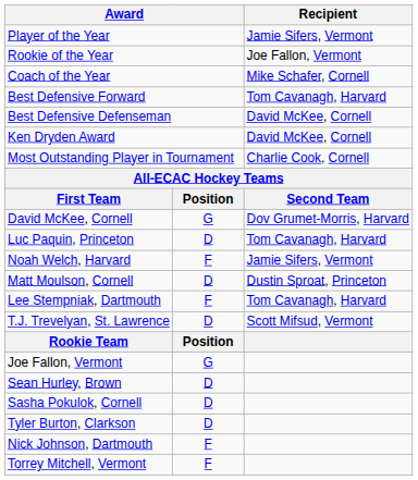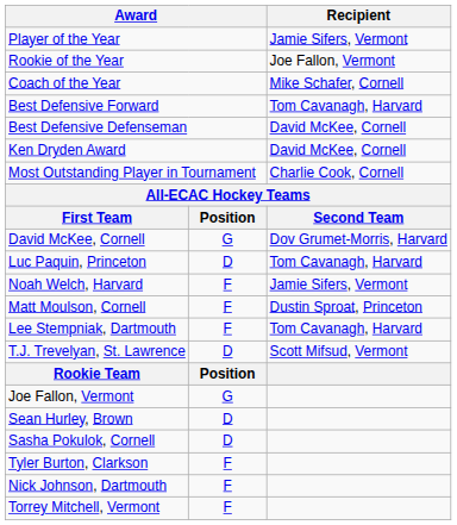 <table class="wikitable">
 <tr>
 <th colspan=2><a href='#'>Award</a></th>
 <th>Recipient</th>
 </tr>
 <tr>
 <td colspan=2><a href='#'>Player of the Year</a></td>
 <td><a href='#'>Jamie Sifers</a>, <a href='#'>Vermont</a></td>
 </tr>
 <tr>
 <td colspan=2><a href='#'>Rookie of the Year</a></td>
 <td>Joe Fallon, <a href='#'>Vermont</a></td>
 </tr>
 <tr>
 <td colspan=2><a href='#'>Coach of the Year</a></td>
 <td><a href='#'>Mike Schafer</a>, <a href='#'>Cornell</a></td>
 </tr>
 <tr>
 <td colspan=2><a href='#'>Best Defensive Forward</a></td>
 <td><a href='#'>Tom Cavanagh</a>, <a href='#'>Harvard</a></td>
 </tr>
 <tr>
 <td colspan=2><a href='#'>Best Defensive Defenseman</a></td>
 <td><a href='#'>David McKee</a>, <a href='#'>Cornell</a></td>
 </tr>
 <tr>
 <td colspan=2><a href='#'>Ken Dryden Award</a></td>
 <td><a href='#'>David McKee</a>, <a href='#'>Cornell</a></td>
 </tr>
 <tr>
 <td colspan=2><a href='#'>Most Outstanding Player in Tournament</a></td>
 <td><a href='#'>Charlie Cook</a>, <a href='#'>Cornell</a></td>
 </tr>
 <tr>
 <th colspan=3><a href='#'>All-ECAC Hockey Teams</a></th>
 </tr>
 <tr>
 <th><a href='#'>First Team</a></th>
 <th>  Position  </th>
 <th><a href='#'>Second Team</a></th>
 </tr>
 <tr>
 <td><a href='#'>David McKee</a>, <a href='#'>Cornell</a></td>
 <td align=center><a href='#'>G</a></td>
 <td><a href='#'>Dov Grumet-Morris</a>, <a href='#'>Harvard</a></td>
 </tr>
 <tr>
 <td><a href='#'>Luc Paquin</a>, <a href='#'>Princeton</a></td>
 <td align=center><a href='#'>D</a></td>
 <td><a href='#'>Tom Cavanagh</a>, <a href='#'>Harvard</a></td>
 </tr>
 <tr>
 <td><a href='#'>Noah Welch</a>, <a href='#'>Harvard</a></td>
 <td align=center><a href='#'>F</a></td>
 <td><a href='#'>Jamie Sifers</a>, <a href='#'>Vermont</a></td>
 </tr>
 <tr>
 <td><a href='#'>Matt Moulson</a>, <a href='#'>Cornell</a></td>
-<td align=center><a href='#'>D</a></td>
+<td align=center><a href='#'>F</a></td>
 <td><a href='#'>Dustin Sproat</a>, <a href='#'>Princeton</a></td>
 </tr>
 <tr>
 <td><a href='#'>Lee Stempniak</a>, <a href='#'>Dartmouth</a></td>
 <td align=center><a href='#'>F</a></td>
 <td><a href='#'>Tom Cavanagh</a>, <a href='#'>Harvard</a></td>
 </tr>
 <tr>
 <td><a href='#'>T.J. Trevelyan</a>, <a href='#'>St. Lawrence</a></td>
 <td align=center><a href='#'>D</a></td>
 <td><a href='#'>Scott Mifsud</a>, <a href='#'>Vermont</a></td>
 </tr>
 <tr>
 <th><a href='#'>Rookie Team</a></th>
 <th>  Position  </th>
 <th></th>
 </tr>
 <tr>
 <td>Joe Fallon, <a href='#'>Vermont</a></td>
 <td align=center><a href='#'>G</a></td>
 <td></td>
 </tr>
 <tr>
 <td><a href='#'>Sean Hurley</a>, <a href='#'>Brown</a></td>
 <td align=center><a href='#'>D</a></td>
 <td></td>
 </tr>
 <tr>
 <td><a href='#'>Sasha Pokulok</a>, <a href='#'>Cornell</a></td>
 <td align=center><a href='#'>D</a></td>
 <td></td>
 </tr>
 <tr>
 <td><a href='#'>Tyler Burton</a>, <a href='#'>Clarkson</a></td>
-<td align=center><a href='#'>D</a></td>
+<td align=center><a href='#'>F</a></td>
 <td></td>
 </tr>
 <tr>
 <td><a href='#'>Nick Johnson</a>, <a href='#'>Dartmouth</a></td>
 <td align=center><a href='#'>F</a></td>
 <td></td>
 </tr>
 <tr>
 <td><a href='#'>Torrey Mitchell</a>, <a href='#'>Vermont</a></td>
 <td align=center><a href='#'>F</a></td>
 <td></td>
 </tr>
 </table>
